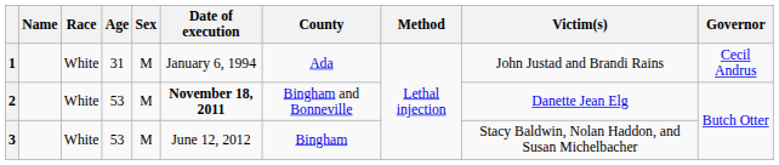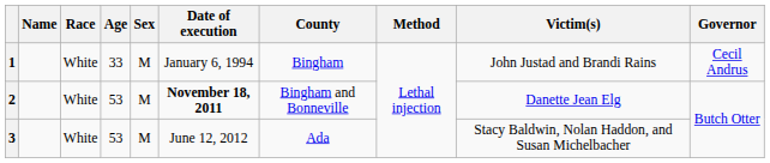 <table class="wikitable sortable" style="text-align:center;">
 <tr>
 <th scope="col"></th>
 <th scope="col">Name</th>
 <th scope="col">Race</th>
 <th scope="col">Age</th>
 <th scope="col">Sex</th>
 <th scope="col" data-sort-type="date">Date of execution</th>
 <th scope="col">County</th>
 <th scope="col">Method</th>
 <th scope="col">Victim(s)</th>
 <th scope="col">Governor</th>
 </tr>
 <tr>
 <th scope="row">1</th>
 <td></td>
 <td>White</td>
-<td>31</td>
+<td>33</td>
 <td>M</td>
 <td>January 6, 1994</td>
-<td><a href='#'>Ada</a></td>
+<td><a href='#'>Bingham</a></td>
 <td rowspan="3"><a href='#'>Lethal injection</a></td>
 <td>John Justad and Brandi Rains</td>
 <td><a href='#'>Cecil Andrus</a></td>
 </tr>
 <tr>
 <th scope="row">2</th>
 <td></td>
 <td>White</td>
 <td>53</td>
 <td>M</td>
 <td><strong>November 18, 2011</strong></td>
 <td><a href='#'>Bingham</a> and <a href='#'>Bonneville</a></td>
 <td><a href='#'>Danette Jean Elg</a></td>
 <td rowspan="2"><a href='#'>Butch Otter</a></td>
 </tr>
 <tr>
 <th scope="row">3</th>
 <td></td>
 <td>White</td>
 <td>53</td>
 <td>M</td>
 <td>June 12, 2012</td>
-<td><a href='#'>Bingham</a></td>
+<td><a href='#'>Ada</a></td>
 <td>Stacy Baldwin, Nolan Haddon, and Susan Michelbacher</td>
 </tr>
 </table>
